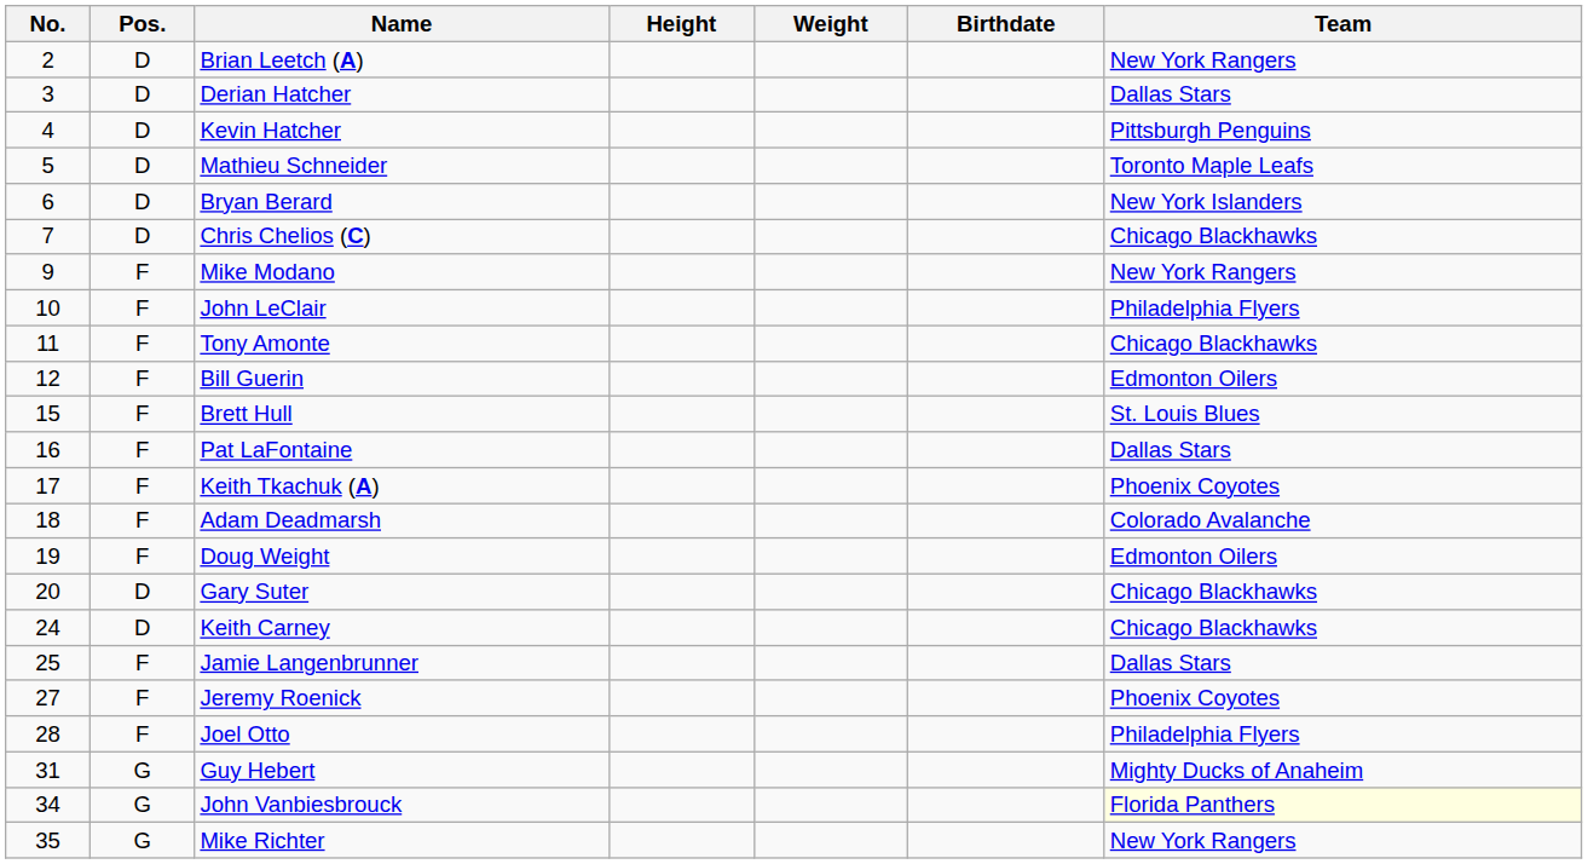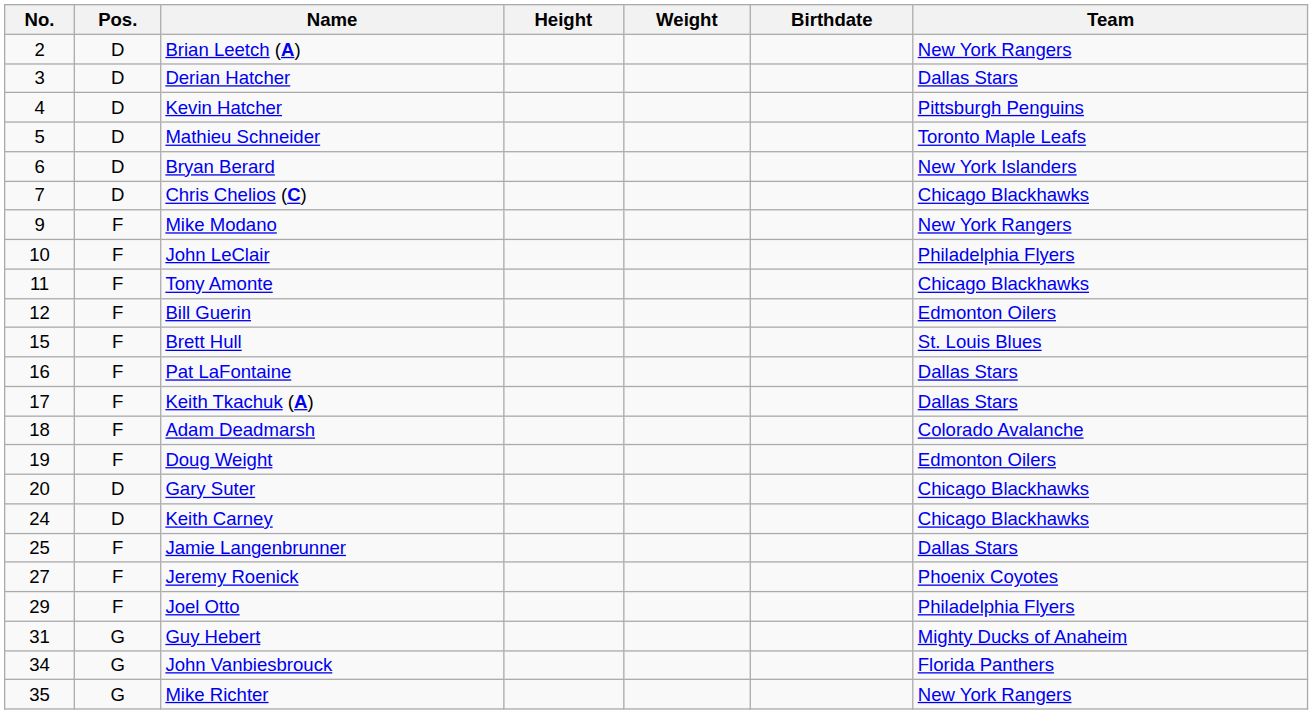 <table class="wikitable sortable" width="80%" style="font-size: 90%; text-align: center;">
 <tr>
 <th>No.</th>
 <th>Pos.</th>
 <th>Name</th>
 <th>Height</th>
 <th>Weight</th>
 <th>Birthdate</th>
 <th>Team</th>
 </tr>
 <tr>
 <td>2</td>
 <td>D</td>
 <td style="text-align:left;"><a href='#'>Brian Leetch</a> (<strong><a href='#'>A</a></strong>)</td>
 <td></td>
 <td></td>
 <td style="text-align:right;"></td>
 <td style="text-align:left;"> <a href='#'>New York Rangers</a></td>
 </tr>
 <tr>
 <td>3</td>
 <td>D</td>
 <td style="text-align:left;"><a href='#'>Derian Hatcher</a></td>
 <td></td>
 <td></td>
 <td style="text-align:right;"></td>
 <td style="text-align:left;"> <a href='#'>Dallas Stars</a></td>
 </tr>
 <tr>
 <td>4</td>
 <td>D</td>
 <td style="text-align:left;"><a href='#'>Kevin Hatcher</a></td>
 <td></td>
 <td></td>
 <td style="text-align:right;"></td>
 <td style="text-align:left;"> <a href='#'>Pittsburgh Penguins</a></td>
 </tr>
 <tr>
 <td>5</td>
 <td>D</td>
 <td style="text-align:left;"><a href='#'>Mathieu Schneider</a></td>
 <td></td>
 <td></td>
 <td style="text-align:right;"></td>
 <td style="text-align:left;"> <a href='#'>Toronto Maple Leafs</a></td>
 </tr>
 <tr>
 <td>6</td>
 <td>D</td>
 <td style="text-align:left;"><a href='#'>Bryan Berard</a></td>
 <td></td>
 <td></td>
 <td style="text-align:right;"></td>
 <td style="text-align:left;"> <a href='#'>New York Islanders</a></td>
 </tr>
 <tr>
 <td>7</td>
 <td>D</td>
 <td style="text-align:left;"><a href='#'>Chris Chelios</a> (<strong><a href='#'>C</a></strong>)</td>
 <td></td>
 <td></td>
 <td style="text-align:right;"></td>
 <td style="text-align:left;"> <a href='#'>Chicago Blackhawks</a></td>
 </tr>
 <tr>
 <td>9</td>
 <td>F</td>
 <td style="text-align:left;"><a href='#'>Mike Modano</a></td>
 <td></td>
 <td></td>
 <td style="text-align:right;"></td>
 <td style="text-align:left;"> <a href='#'>New York Rangers</a></td>
 </tr>
 <tr>
 <td>10</td>
 <td>F</td>
 <td style="text-align:left;"><a href='#'>John LeClair</a></td>
 <td></td>
 <td></td>
 <td style="text-align:right;"></td>
 <td style="text-align:left;"> <a href='#'>Philadelphia Flyers</a></td>
 </tr>
 <tr>
 <td>11</td>
 <td>F</td>
 <td style="text-align:left;"><a href='#'>Tony Amonte</a></td>
 <td></td>
 <td></td>
 <td style="text-align:right;"></td>
 <td style="text-align:left;"> <a href='#'>Chicago Blackhawks</a></td>
 </tr>
 <tr>
 <td>12</td>
 <td>F</td>
 <td style="text-align:left;"><a href='#'>Bill Guerin</a></td>
 <td></td>
 <td></td>
 <td style="text-align:right;"></td>
 <td style="text-align:left;"> <a href='#'>Edmonton Oilers</a></td>
 </tr>
 <tr>
 <td>15</td>
 <td>F</td>
 <td style="text-align:left;"><a href='#'>Brett Hull</a></td>
 <td></td>
 <td></td>
 <td style="text-align:right;"></td>
 <td style="text-align:left;"> <a href='#'>St. Louis Blues</a></td>
 </tr>
 <tr>
 <td>16</td>
 <td>F</td>
 <td style="text-align:left;"><a href='#'>Pat LaFontaine</a></td>
 <td></td>
 <td></td>
 <td style="text-align:right;"></td>
 <td style="text-align:left;"> <a href='#'>Dallas Stars</a></td>
 </tr>
 <tr>
 <td>17</td>
 <td>F</td>
 <td style="text-align:left;"><a href='#'>Keith Tkachuk</a> (<strong><a href='#'>A</a></strong>)</td>
 <td></td>
 <td></td>
 <td style="text-align:right;"></td>
-<td style="text-align:left;"> <a href='#'>Phoenix Coyotes</a></td>
+<td style="text-align:left;"> <a href='#'>Dallas Stars</a></td>
 </tr>
 <tr>
 <td>18</td>
 <td>F</td>
 <td style="text-align:left;"><a href='#'>Adam Deadmarsh</a></td>
 <td></td>
 <td></td>
 <td style="text-align:right;"></td>
 <td style="text-align:left;"> <a href='#'>Colorado Avalanche</a></td>
 </tr>
 <tr>
 <td>19</td>
 <td>F</td>
 <td style="text-align:left;"><a href='#'>Doug Weight</a></td>
 <td></td>
 <td></td>
 <td style="text-align:right;"></td>
 <td style="text-align:left;"> <a href='#'>Edmonton Oilers</a></td>
 </tr>
 <tr>
 <td>20</td>
 <td>D</td>
 <td style="text-align:left;"><a href='#'>Gary Suter</a></td>
 <td></td>
 <td></td>
 <td style="text-align:right;"></td>
 <td style="text-align:left;"> <a href='#'>Chicago Blackhawks</a></td>
 </tr>
 <tr>
 <td>24</td>
 <td>D</td>
 <td style="text-align:left;"><a href='#'>Keith Carney</a></td>
 <td></td>
 <td></td>
 <td style="text-align:right;"></td>
 <td style="text-align:left;"> <a href='#'>Chicago Blackhawks</a></td>
 </tr>
 <tr>
 <td>25</td>
 <td>F</td>
 <td style="text-align:left;"><a href='#'>Jamie Langenbrunner</a></td>
 <td></td>
 <td></td>
 <td style="text-align:right;"></td>
 <td style="text-align:left;"> <a href='#'>Dallas Stars</a></td>
 </tr>
 <tr>
 <td>27</td>
 <td>F</td>
 <td style="text-align:left;"><a href='#'>Jeremy Roenick</a></td>
 <td></td>
 <td></td>
 <td style="text-align:right;"></td>
 <td style="text-align:left;"> <a href='#'>Phoenix Coyotes</a></td>
 </tr>
 <tr>
-<td>28</td>
+<td>29</td>
 <td>F</td>
 <td style="text-align:left;"><a href='#'>Joel Otto</a></td>
 <td></td>
 <td></td>
 <td style="text-align:right;"></td>
 <td style="text-align:left;"> <a href='#'>Philadelphia Flyers</a></td>
 </tr>
 <tr>
 <td>31</td>
 <td>G</td>
 <td style="text-align:left;"><a href='#'>Guy Hebert</a></td>
 <td></td>
 <td></td>
 <td style="text-align:right;"></td>
 <td style="text-align:left;"> <a href='#'>Mighty Ducks of Anaheim</a></td>
 </tr>
 <tr>
 <td>34</td>
 <td>G</td>
 <td style="text-align:left;"><a href='#'>John Vanbiesbrouck</a></td>
 <td></td>
 <td></td>
 <td style="text-align:right;"></td>
-<td style="background: lightyellow; text-align:left;"> <a href='#'>Florida Panthers</a></td>
+<td style="text-align:left;"> <a href='#'>Florida Panthers</a></td>
 </tr>
 <tr>
 <td>35</td>
 <td>G</td>
 <td style="text-align:left;"><a href='#'>Mike Richter</a></td>
 <td></td>
 <td></td>
 <td style="text-align:right;"></td>
 <td style="text-align:left;"> <a href='#'>New York Rangers</a></td>
 </tr>
 </table>
